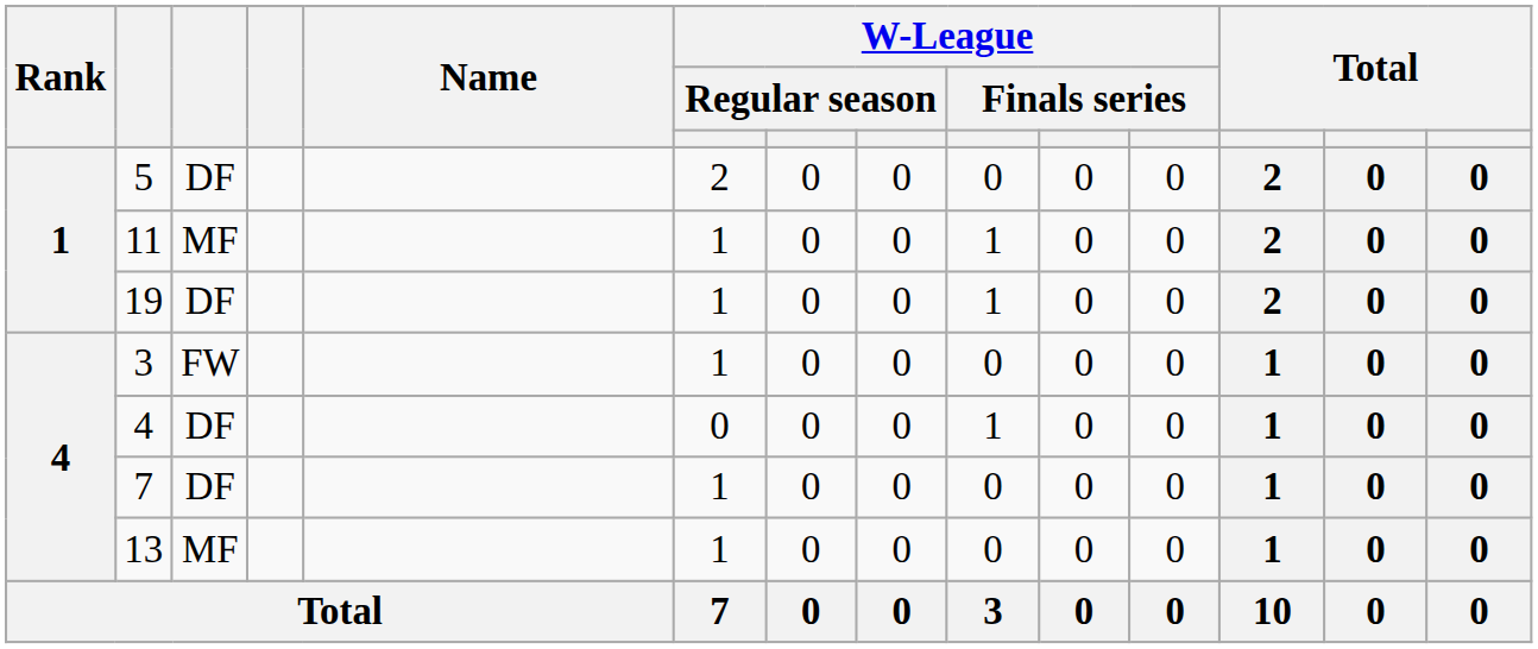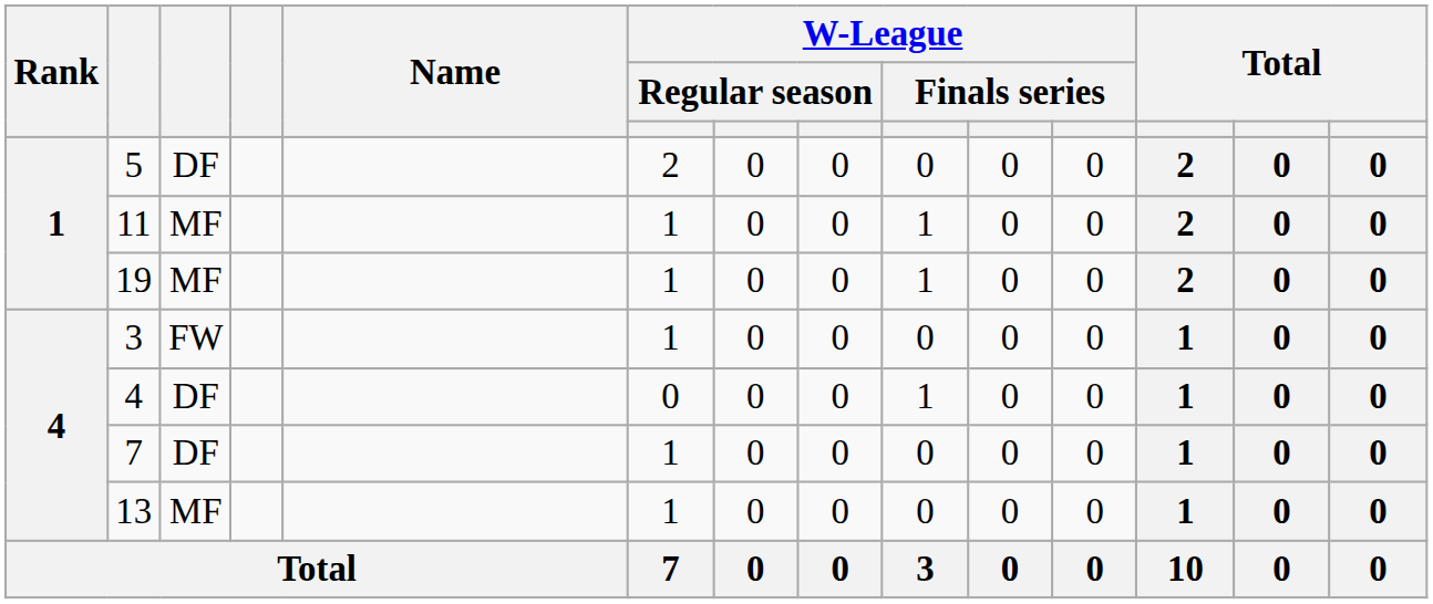 <table class="wikitable sortable" style="text-align:center;">
 <tr>
 <th rowspan="3" width="15">Rank</th>
 <th rowspan="3" width="15"></th>
 <th rowspan="3" width="15"></th>
 <th rowspan="3" width="15"></th>
 <th rowspan="3" width="145">Name</th>
 <th colspan="6" width="120"><a href='#'>W-League</a></th>
 <th colspan="3" rowspan="2" width="120">Total</th>
 </tr>
 <tr>
 <th colspan="3">Regular season</th>
 <th colspan="3">Finals series</th>
 </tr>
 <tr>
 <th style="width:30px"></th>
 <th style="width:30px"></th>
 <th style="width:30px"></th>
 <th style="width:30px"></th>
 <th style="width:30px"></th>
 <th style="width:30px"></th>
 <th style="width:30px"></th>
 <th style="width:30px"></th>
 <th style="width:30px"></th>
 </tr>
 <tr>
 <th rowspan="3">1</th>
 <td>5</td>
 <td>DF</td>
 <td></td>
 <td align="left"><br></td>
 <td>2</td>
 <td>0</td>
 <td>0<br></td>
 <td>0</td>
 <td>0</td>
 <td>0<br></td>
 <th>2</th>
 <th>0</th>
 <th>0</th>
 </tr>
 <tr>
 <td>11</td>
 <td>MF</td>
 <td></td>
 <td align="left"><br></td>
 <td>1</td>
 <td>0</td>
 <td>0<br></td>
 <td>1</td>
 <td>0</td>
 <td>0<br></td>
 <th>2</th>
 <th>0</th>
 <th>0</th>
 </tr>
 <tr>
 <td>19</td>
-<td>DF</td>
+<td>MF</td>
 <td></td>
 <td align="left"><br></td>
 <td>1</td>
 <td>0</td>
 <td>0<br></td>
 <td>1</td>
 <td>0</td>
 <td>0<br></td>
 <th>2</th>
 <th>0</th>
 <th>0</th>
 </tr>
 <tr>
 <th rowspan="4">4</th>
 <td>3</td>
 <td>FW</td>
 <td></td>
 <td align="left"><br></td>
 <td>1</td>
 <td>0</td>
 <td>0<br></td>
 <td>0</td>
 <td>0</td>
 <td>0<br></td>
 <th>1</th>
 <th>0</th>
 <th>0</th>
 </tr>
 <tr>
 <td>4</td>
 <td>DF</td>
 <td></td>
 <td align="left"><br></td>
 <td>0</td>
 <td>0</td>
 <td>0<br></td>
 <td>1</td>
 <td>0</td>
 <td>0<br></td>
 <th>1</th>
 <th>0</th>
 <th>0</th>
 </tr>
 <tr>
 <td>7</td>
 <td>DF</td>
 <td></td>
 <td align="left"><br></td>
 <td>1</td>
 <td>0</td>
 <td>0<br></td>
 <td>0</td>
 <td>0</td>
 <td>0<br></td>
 <th>1</th>
 <th>0</th>
 <th>0</th>
 </tr>
 <tr>
 <td>13</td>
 <td>MF</td>
 <td></td>
 <td align="left"><br></td>
 <td>1</td>
 <td>0</td>
 <td>0<br></td>
 <td>0</td>
 <td>0</td>
 <td>0<br></td>
 <th>1</th>
 <th>0</th>
 <th>0</th>
 </tr>
 <tr>
 <th colspan="5">Total<br></th>
 <th>7</th>
 <th>0</th>
 <th>0<br></th>
 <th>3</th>
 <th>0</th>
 <th>0<br></th>
 <th>10</th>
 <th>0</th>
 <th>0</th>
 </tr>
 </table>
